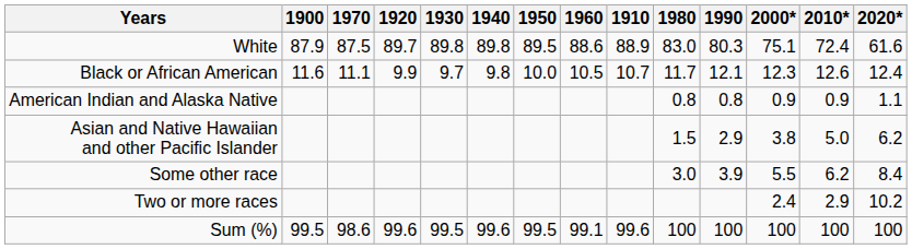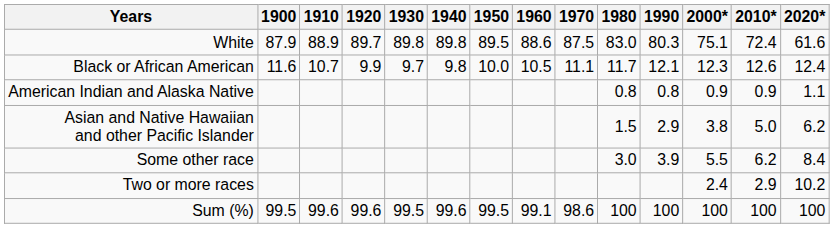 <table class="wikitable " style="text-align:right">
 <tr>
 <th scope="col">Years</th>
 <th scope="col">1900</th>
-<th scope="col">1970</th>
+<th scope="col">1910</th>
 <th scope="col">1920</th>
 <th scope="col">1930</th>
 <th scope="col">1940</th>
 <th scope="col">1950</th>
 <th scope="col">1960</th>
-<th scope="col">1910</th>
+<th scope="col">1970</th>
 <th scope="col">1980</th>
 <th scope="col">1990</th>
 <th scope="col">2000*</th>
 <th scope="col">2010*</th>
 <th scope="col">2020*</th>
 </tr>
 <tr>
 <td>White</td>
 <td>87.9</td>
-<td>87.5</td>
+<td>88.9</td>
 <td>89.7</td>
 <td>89.8</td>
 <td>89.8</td>
 <td>89.5</td>
 <td>88.6</td>
-<td>88.9</td>
+<td>87.5</td>
 <td>83.0</td>
 <td>80.3</td>
 <td>75.1</td>
 <td>72.4</td>
 <td>61.6</td>
 </tr>
 <tr>
 <td>Black or African American</td>
 <td>11.6</td>
-<td>11.1</td>
+<td>10.7</td>
 <td>9.9</td>
 <td>9.7</td>
 <td>9.8</td>
 <td>10.0</td>
 <td>10.5</td>
-<td>10.7</td>
+<td>11.1</td>
 <td>11.7</td>
 <td>12.1</td>
 <td>12.3</td>
 <td>12.6</td>
 <td>12.4</td>
 </tr>
 <tr>
 <td>American Indian and Alaska Native</td>
 <td></td>
 <td></td>
 <td></td>
 <td></td>
 <td></td>
 <td></td>
 <td></td>
 <td></td>
 <td>0.8</td>
 <td>0.8</td>
 <td>0.9</td>
 <td>0.9</td>
 <td>1.1</td>
 </tr>
 <tr>
 <td>Asian and Native Hawaiian<br>and other Pacific Islander</td>
 <td></td>
 <td></td>
 <td></td>
 <td></td>
 <td></td>
 <td></td>
 <td></td>
 <td></td>
 <td>1.5</td>
 <td>2.9</td>
 <td>3.8</td>
 <td>5.0</td>
 <td>6.2</td>
 </tr>
 <tr>
 <td>Some other race</td>
 <td></td>
 <td></td>
 <td></td>
 <td></td>
 <td></td>
 <td></td>
 <td></td>
 <td></td>
 <td>3.0</td>
 <td>3.9</td>
 <td>5.5</td>
 <td>6.2</td>
 <td>8.4</td>
 </tr>
 <tr>
 <td>Two or more races</td>
 <td></td>
 <td></td>
 <td></td>
 <td></td>
 <td></td>
 <td></td>
 <td></td>
 <td></td>
 <td></td>
 <td></td>
 <td>2.4</td>
 <td>2.9</td>
 <td>10.2</td>
 </tr>
 <tr>
 <td>Sum (%)</td>
 <td>99.5</td>
-<td>98.6</td>
+<td>99.6</td>
 <td>99.6</td>
 <td>99.5</td>
 <td>99.6</td>
 <td>99.5</td>
 <td>99.1</td>
-<td>99.6</td>
+<td>98.6</td>
 <td>100</td>
 <td>100</td>
 <td>100</td>
 <td>100</td>
 <td>100</td>
 </tr>
 </table>
